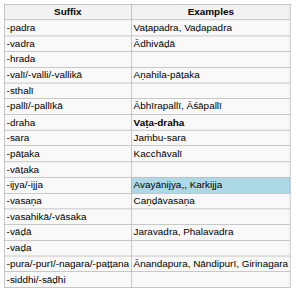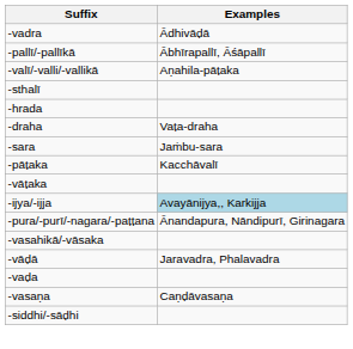 <table class="wikitable">
 <tr>
 <th>Suffix</th>
 <th>Examples</th>
 </tr>
 <tr>
-<td>-padra</td>
-<td>Vaṭapadra, Vaḍapadra</td>
-</tr>
-<tr>
 <td>-vadra</td>
 <td>Ādhivāḍā</td>
 </tr>
 <tr>
-<td>-hrada</td>
-<td></td>
+<td>-pallī/-pallīkā</td>
+<td>Ābhīrapallī, Āśāpallī</td>
 </tr>
 <tr>
 <td>-valī/-valli/-vallikā</td>
 <td>Aṇahila-pāṭaka</td>
 </tr>
 <tr>
 <td>-sthalī</td>
 <td></td>
 </tr>
 <tr>
-<td>-pallī/-pallīkā</td>
-<td>Ābhīrapallī, Āśāpallī</td>
+<td>-hrada</td>
+<td></td>
 </tr>
 <tr>
 <td>-draha</td>
-<td><strong>Vaṭa-draha</strong></td>
+<td>Vaṭa-draha</td>
 </tr>
 <tr>
 <td>-sara</td>
 <td>Jaṁbu-sara</td>
 </tr>
 <tr>
 <td>-pāṭaka</td>
 <td>Kacchāvalī</td>
 </tr>
 <tr>
 <td>-vāṭaka</td>
 <td></td>
 </tr>
 <tr>
 <td>-ijya/-ijja</td>
 <td style="background: lightblue;">Avayānijya,, Karkijja</td>
 </tr>
 <tr>
-<td>-vasaṇa</td>
-<td>Caṇḍāvasaṇa</td>
+<td>-pura/-purī/-nagara/-paṭṭana</td>
+<td>Ānandapura, Nāndipurī, Girinagara</td>
 </tr>
 <tr>
 <td>-vasahikā/-vāsaka</td>
 <td></td>
 </tr>
 <tr>
 <td>-vāḍā</td>
 <td>Jaravadra, Phalavadra</td>
 </tr>
 <tr>
 <td>-vaḍa</td>
 <td></td>
 </tr>
 <tr>
-<td>-pura/-purī/-nagara/-paṭṭana</td>
-<td>Ānandapura, Nāndipurī, Girinagara</td>
+<td>-vasaṇa</td>
+<td>Caṇḍāvasaṇa</td>
 </tr>
 <tr>
 <td>-siddhi/-sāḍhi</td>
 <td></td>
 </tr>
 </table>
